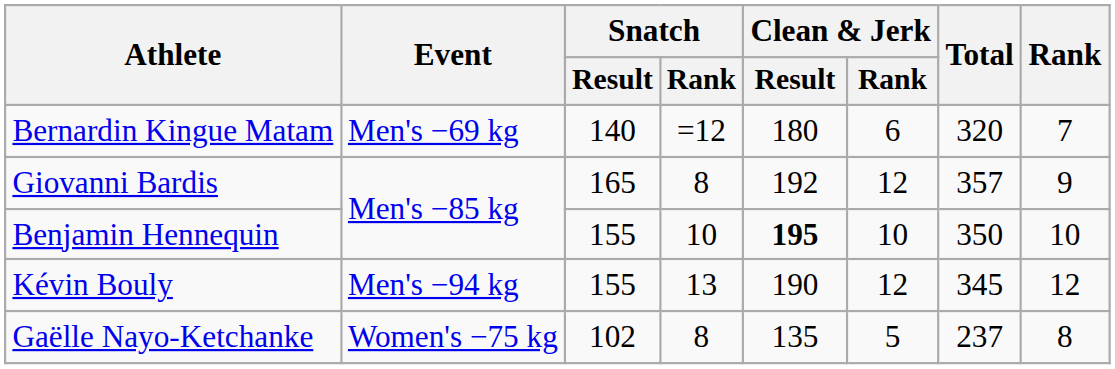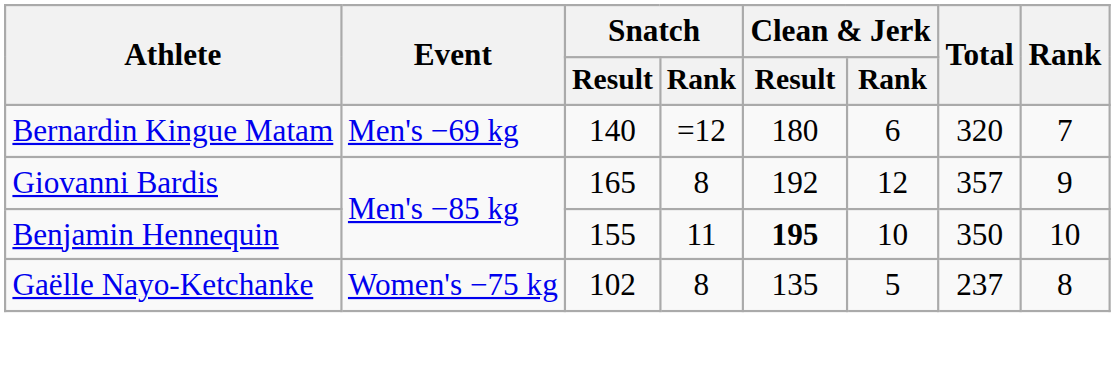 <table class="wikitable" style="font-size:90%">
 <tr>
 <th rowspan="2">Athlete</th>
 <th rowspan="2">Event</th>
 <th colspan="2">Snatch</th>
 <th colspan="2">Clean & Jerk</th>
 <th rowspan="2">Total</th>
 <th rowspan="2">Rank</th>
 </tr>
 <tr style="font-size:95%">
 <th>Result</th>
 <th>Rank</th>
 <th>Result</th>
 <th>Rank</th>
 </tr>
 <tr align=center>
 <td align=left><a href='#'>Bernardin Kingue Matam</a></td>
 <td align=left><a href='#'>Men's −69 kg</a></td>
 <td>140</td>
 <td>=12</td>
 <td>180</td>
 <td>6</td>
 <td>320</td>
 <td>7</td>
 </tr>
 <tr align=center>
 <td align=left><a href='#'>Giovanni Bardis</a></td>
 <td style="text-align:left;" rowspan="2"><a href='#'>Men's −85 kg</a></td>
 <td>165</td>
 <td>8</td>
 <td>192</td>
 <td>12</td>
 <td>357</td>
 <td>9</td>
 </tr>
 <tr align=center>
 <td align=left><a href='#'>Benjamin Hennequin</a></td>
 <td>155</td>
-<td>10</td>
+<td>11</td>
 <td><strong>195</strong></td>
 <td>10</td>
 <td>350</td>
 <td>10</td>
-</tr>
-<tr align=center>
-<td align=left><a href='#'>Kévin Bouly</a></td>
-<td align=left><a href='#'>Men's −94 kg</a></td>
-<td>155</td>
-<td>13</td>
-<td>190</td>
-<td>12</td>
-<td>345</td>
-<td>12</td>
 </tr>
 <tr align=center>
 <td align=left><a href='#'>Gaëlle Nayo-Ketchanke</a></td>
 <td align=left><a href='#'>Women's −75 kg</a></td>
 <td>102</td>
 <td>8</td>
 <td>135</td>
 <td>5</td>
 <td>237</td>
 <td>8</td>
 </tr>
 </table>
